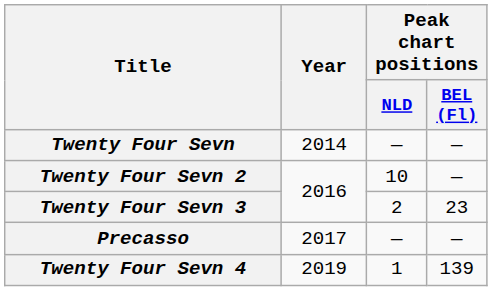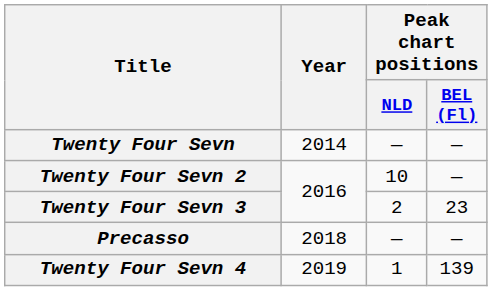 <table class="wikitable plainrowheaders" style="text-align:center;">
 <tr>
 <th scope="col" rowspan="2" style="width:14em;">Title</th>
 <th scope="col" rowspan="2" style="width:4em;">Year</th>
 <th scope="col" colspan="2">Peak chart positions</th>
 </tr>
 <tr>
 <th scope="col" style="width:3em;font-size:90%;"><a href='#'>NLD</a><br></th>
 <th scope="col" style="width:3em;font-size:90%;"><a href='#'>BEL<br>(Fl)</a><br></th>
 </tr>
 <tr>
 <th scope="row"><em>Twenty Four Sevn</em></th>
 <td>2014</td>
 <td>—</td>
 <td>—</td>
 </tr>
 <tr>
 <th scope="row"><em>Twenty Four Sevn 2</em></th>
 <td rowspan=2>2016</td>
 <td>10</td>
 <td>—</td>
 </tr>
 <tr>
 <th scope="row"><em>Twenty Four Sevn 3</em></th>
 <td>2</td>
 <td>23</td>
 </tr>
 <tr>
 <th scope="row"><em>Precasso</em></th>
-<td>2017</td>
+<td>2018</td>
 <td>—</td>
 <td>—</td>
 </tr>
 <tr>
 <th scope="row"><em>Twenty Four Sevn 4</em></th>
 <td>2019</td>
 <td>1</td>
 <td>139</td>
 </tr>
 </table>
